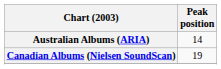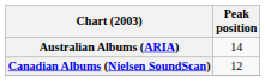 <table class="wikitable sortable plainrowheaders">
 <tr>
 <th scope="col">Chart (2003)</th>
 <th scope="col">Peak<br>position</th>
 </tr>
 <tr>
 <th scope="row">Australian Albums (<a href='#'>ARIA</a>)</th>
 <td align="center">14</td>
 </tr>
 <tr>
 <th scope="row"><a href='#'>Canadian Albums</a> (<a href='#'>Nielsen SoundScan</a>)</th>
-<td align="center">19</td>
+<td align="center">12</td>
 </tr>
 <tr>
 </tr>
 <tr>
 </tr>
 <tr>
 </tr>
 <tr>
 </tr>
 <tr>
 </tr>
 </table>
